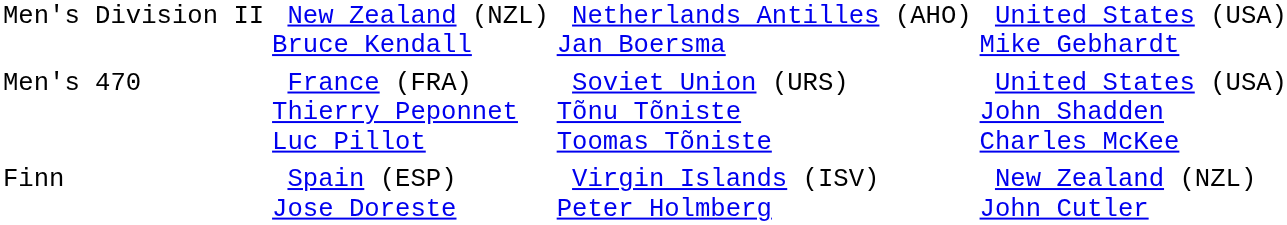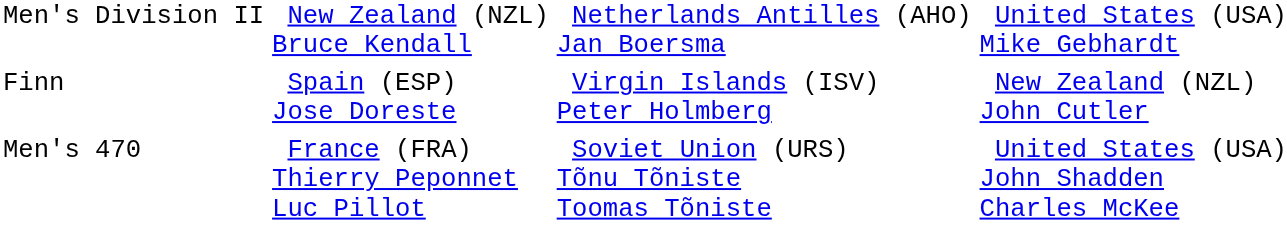 <table>
 <tr valign="top">
 <td>Men's Division II<br></td>
 <td style="vertical-align:top;"> <a href='#'>New Zealand</a> <span>(NZL)</span><br><a href='#'>Bruce Kendall</a></td>
 <td style="vertical-align:top;"> <a href='#'>Netherlands Antilles</a> <span>(AHO)</span><br><a href='#'>Jan Boersma</a></td>
 <td style="vertical-align:top;"> <a href='#'>United States</a> <span>(USA)</span><br><a href='#'>Mike Gebhardt</a></td>
 </tr>
 <tr valign="top">
+<td>Finn <br></td>
+<td style="vertical-align:top;"> <a href='#'>Spain</a> <span>(ESP)</span><br><a href='#'>Jose Doreste</a></td>
+<td style="vertical-align:top;"> <a href='#'>Virgin Islands</a> <span>(ISV)</span><br><a href='#'>Peter Holmberg</a></td>
+<td style="vertical-align:top;"> <a href='#'>New Zealand</a> <span>(NZL)</span><br><a href='#'>John Cutler</a></td>
+</tr>
+<tr valign="top">
 <td>Men's 470 <br></td>
 <td style="vertical-align:top;"> <a href='#'>France</a> <span>(FRA)</span><br><a href='#'>Thierry Peponnet</a><br><a href='#'>Luc Pillot</a></td>
 <td style="vertical-align:top;"> <a href='#'>Soviet Union</a> <span>(URS)</span><br><a href='#'>Tõnu Tõniste</a><br><a href='#'>Toomas Tõniste</a></td>
 <td style="vertical-align:top;"> <a href='#'>United States</a> <span>(USA)</span><br><a href='#'>John Shadden</a><br><a href='#'>Charles McKee</a></td>
 </tr>
-<tr valign="top">
-<td>Finn <br></td>
-<td style="vertical-align:top;"> <a href='#'>Spain</a> <span>(ESP)</span><br><a href='#'>Jose Doreste</a></td>
-<td style="vertical-align:top;"> <a href='#'>Virgin Islands</a> <span>(ISV)</span><br><a href='#'>Peter Holmberg</a></td>
-<td style="vertical-align:top;"> <a href='#'>New Zealand</a> <span>(NZL)</span><br><a href='#'>John Cutler</a></td>
-</tr>
 </table>
